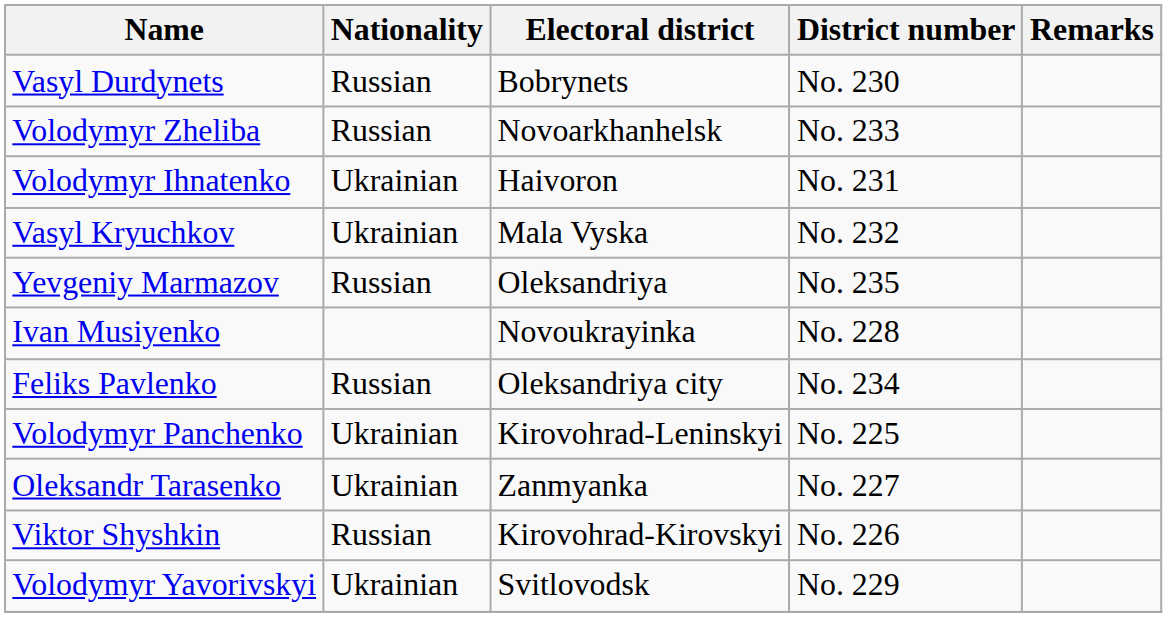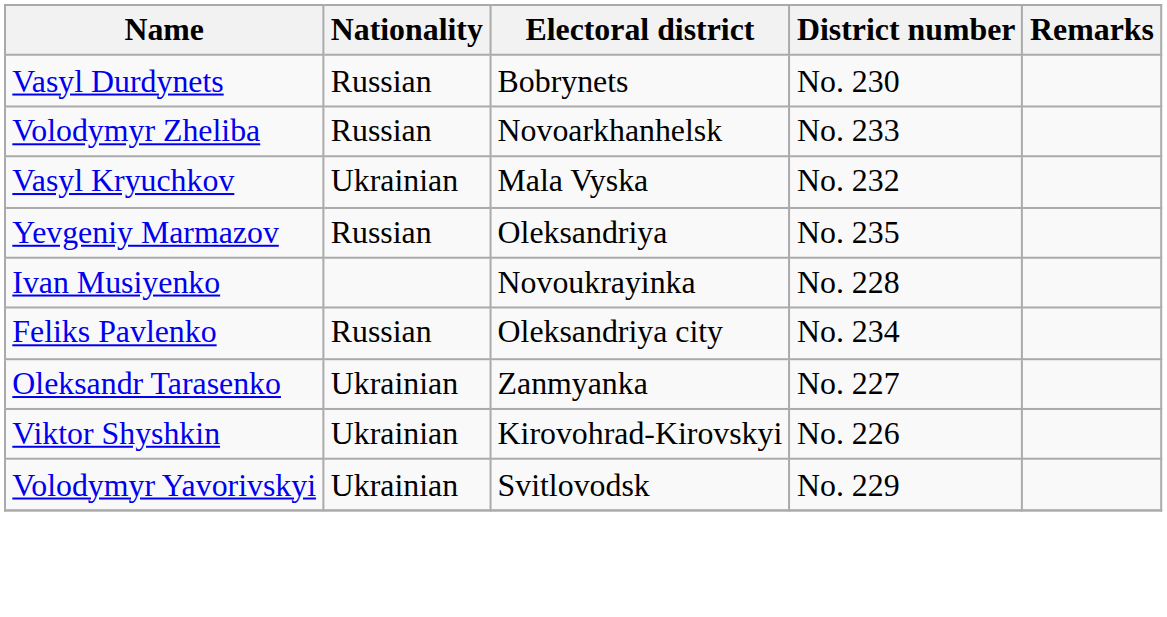 <table class="wikitable standard sortable">
 <tr>
 <th>Name</th>
 <th>Nationality</th>
 <th>Electoral district</th>
 <th>District number</th>
 <th>Remarks</th>
 </tr>
 <tr>
 <td><a href='#'>Vasyl Durdynets</a></td>
 <td>Russian</td>
 <td>Bobrynets</td>
 <td>No. 230</td>
 <td></td>
 </tr>
 <tr>
 <td><a href='#'>Volodymyr Zheliba</a></td>
 <td>Russian</td>
 <td>Novoarkhanhelsk</td>
 <td>No. 233</td>
-<td></td>
-</tr>
-<tr>
-<td><a href='#'>Volodymyr Ihnatenko</a></td>
-<td>Ukrainian</td>
-<td>Haivoron</td>
-<td>No. 231</td>
 <td></td>
 </tr>
 <tr>
 <td><a href='#'>Vasyl Kryuchkov</a></td>
 <td>Ukrainian</td>
 <td>Mala Vyska</td>
 <td>No. 232</td>
 <td></td>
 </tr>
 <tr>
 <td><a href='#'>Yevgeniy Marmazov</a></td>
 <td>Russian</td>
 <td>Oleksandriya</td>
 <td>No. 235</td>
 <td></td>
 </tr>
 <tr>
 <td><a href='#'>Ivan Musiyenko</a></td>
 <td></td>
 <td>Novoukrayinka</td>
 <td>No. 228</td>
 <td></td>
 </tr>
 <tr>
 <td><a href='#'>Feliks Pavlenko</a></td>
 <td>Russian</td>
 <td>Oleksandriya city</td>
 <td>No. 234</td>
 <td></td>
 </tr>
 <tr>
-<td><a href='#'>Volodymyr Panchenko</a></td>
-<td>Ukrainian</td>
-<td>Kirovohrad-Leninskyi</td>
-<td>No. 225</td>
-<td></td>
-</tr>
-<tr>
 <td><a href='#'>Oleksandr Tarasenko</a></td>
 <td>Ukrainian</td>
 <td>Zanmyanka</td>
 <td>No. 227</td>
 <td></td>
 </tr>
 <tr>
 <td><a href='#'>Viktor Shyshkin</a></td>
-<td>Russian</td>
+<td>Ukrainian</td>
 <td>Kirovohrad-Kirovskyi</td>
 <td>No. 226</td>
 <td></td>
 </tr>
 <tr>
 <td><a href='#'>Volodymyr Yavorivskyi</a></td>
 <td>Ukrainian</td>
 <td>Svitlovodsk</td>
 <td>No. 229</td>
 <td></td>
 </tr>
 <tr>
 </tr>
 </table>
